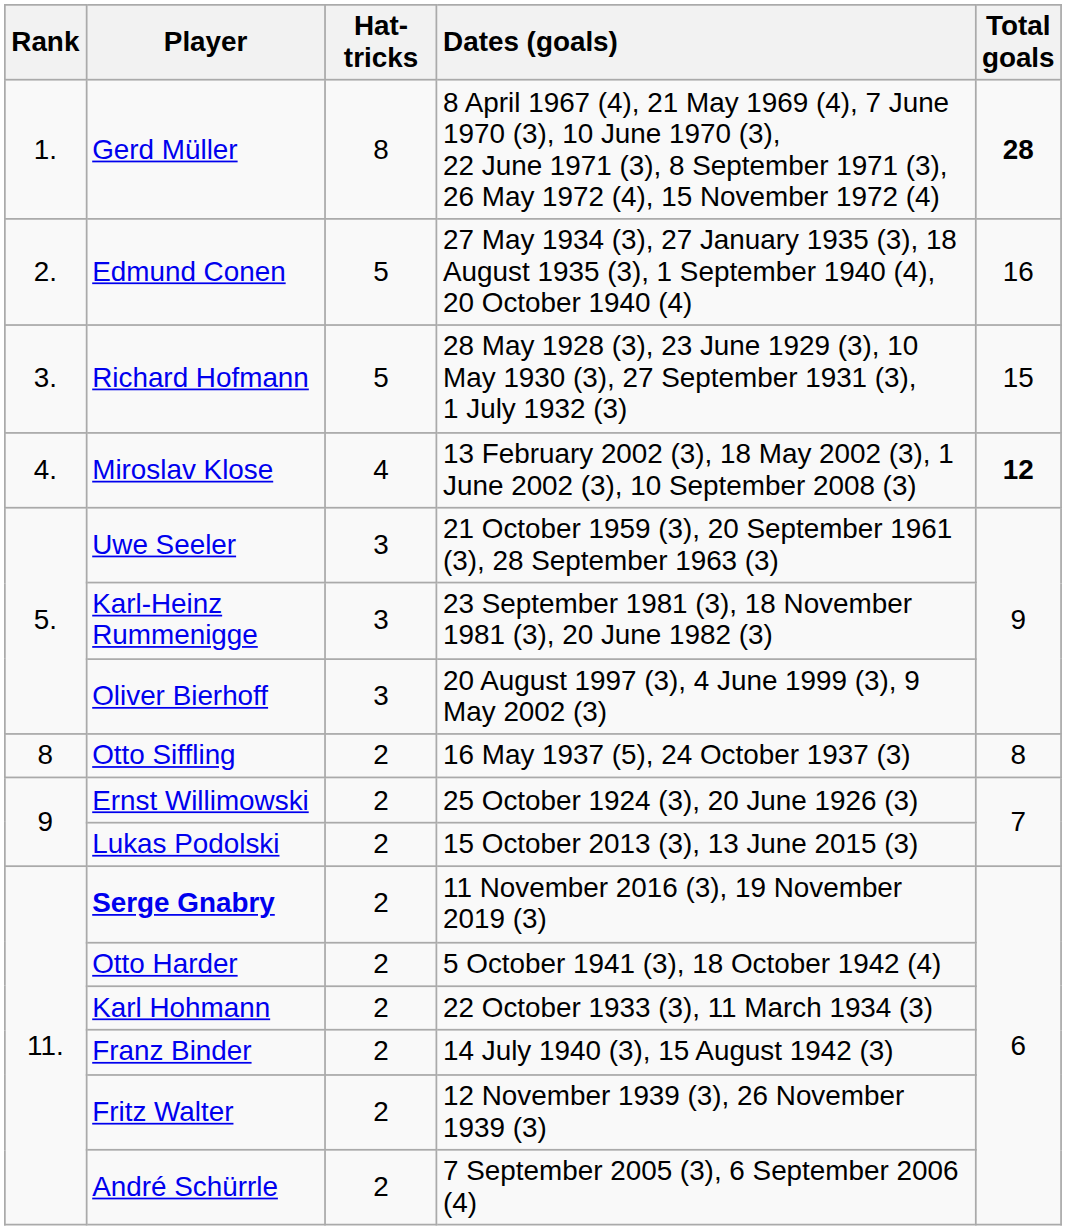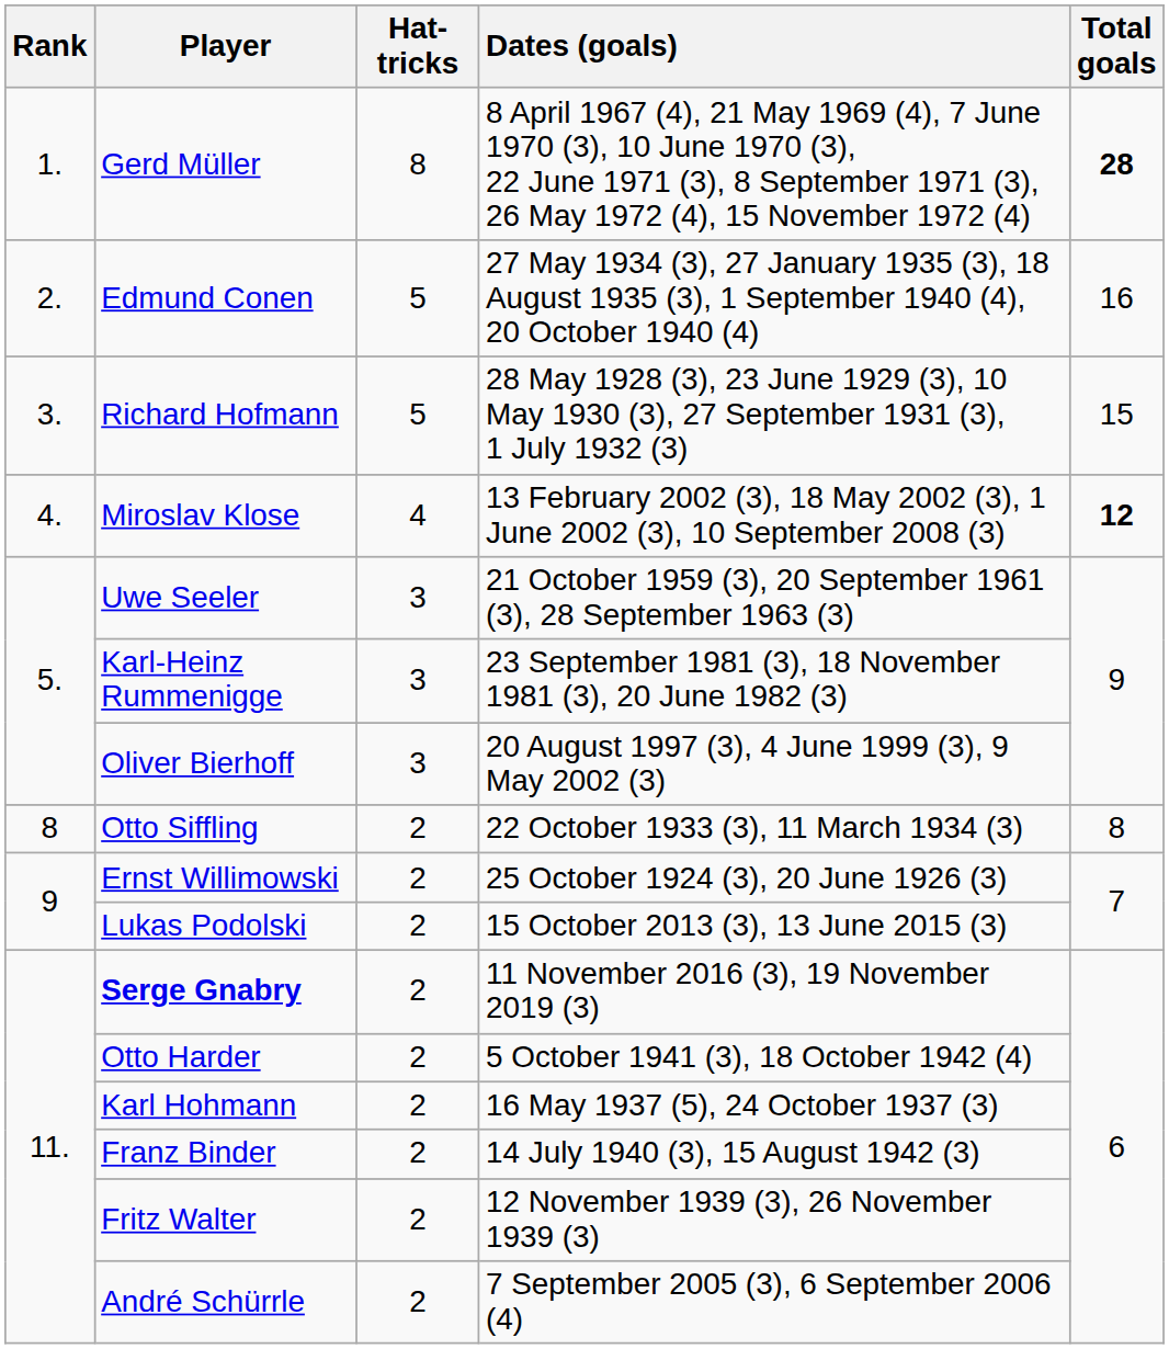 <table class="wikitable mw-datatable nowrap" style="text-align:center;">
 <tr>
 <th>Rank</th>
 <th>Player</th>
 <th>Hat-tricks</th>
 <th style="text-align:left">Dates (goals)</th>
 <th>Total<br>goals</th>
 </tr>
 <tr>
 <td>1.</td>
 <td style="text-align:left"><a href='#'>Gerd Müller</a></td>
 <td>8</td>
 <td style="text-align:left">8 April 1967 (4), 21 May 1969 (4), 7 June 1970 (3), 10 June 1970 (3),<br>22 June 1971 (3), 8 September 1971 (3), 26 May 1972 (4), 15 November 1972 (4)</td>
 <td><strong>28</strong></td>
 </tr>
 <tr>
 <td>2.</td>
 <td style="text-align:left"><a href='#'>Edmund Conen</a></td>
 <td>5</td>
 <td style="text-align:left">27 May 1934 (3), 27 January 1935 (3), 18 August 1935 (3), 1 September 1940 (4),<br>20 October 1940 (4)</td>
 <td>16</td>
 </tr>
 <tr>
 <td>3.</td>
 <td style="text-align:left"><a href='#'>Richard Hofmann</a></td>
 <td>5</td>
 <td style="text-align:left">28 May 1928 (3), 23 June 1929 (3), 10 May 1930 (3), 27 September 1931 (3),<br>1 July 1932 (3)</td>
 <td>15</td>
 </tr>
 <tr>
 <td>4.</td>
 <td style="text-align:left"><a href='#'>Miroslav Klose</a></td>
 <td>4</td>
 <td style="text-align:left">13 February 2002 (3), 18 May 2002 (3), 1 June 2002 (3), 10 September 2008 (3)</td>
 <td><strong>12</strong></td>
 </tr>
 <tr>
 <td rowspan="3">5.</td>
 <td style="text-align:left"><a href='#'>Uwe Seeler</a></td>
 <td>3</td>
 <td style="text-align:left">21 October 1959 (3), 20 September 1961 (3), 28 September 1963 (3)</td>
 <td rowspan="3">9</td>
 </tr>
 <tr>
 <td style="text-align:left"><a href='#'>Karl-Heinz Rummenigge</a></td>
 <td>3</td>
 <td style="text-align:left">23 September 1981 (3), 18 November 1981 (3), 20 June 1982 (3)</td>
 </tr>
 <tr>
 <td style="text-align:left"><a href='#'>Oliver Bierhoff</a></td>
 <td>3</td>
 <td style="text-align:left">20 August 1997 (3), 4 June 1999 (3), 9 May 2002 (3)</td>
 </tr>
 <tr>
 <td>8</td>
 <td style="text-align:left"><a href='#'>Otto Siffling</a></td>
 <td>2</td>
-<td style="text-align:left">16 May 1937 (5), 24 October 1937 (3)</td>
+<td style="text-align:left">22 October 1933 (3), 11 March 1934 (3)</td>
 <td>8</td>
 </tr>
 <tr>
 <td rowspan="2">9</td>
 <td style="text-align:left"><a href='#'>Ernst Willimowski</a></td>
 <td>2</td>
 <td style="text-align:left">25 October 1924 (3), 20 June 1926 (3)</td>
 <td rowspan="2">7</td>
 </tr>
 <tr>
 <td style="text-align:left"><a href='#'>Lukas Podolski</a></td>
 <td>2</td>
 <td style="text-align:left">15 October 2013 (3), 13 June 2015 (3)</td>
 </tr>
 <tr>
 <td rowspan="6">11.</td>
 <td style="text-align:left"><strong><a href='#'>Serge Gnabry</a></strong></td>
 <td>2</td>
 <td style="text-align:left">11 November 2016 (3), 19 November 2019 (3)</td>
 <td rowspan="6">6</td>
 </tr>
 <tr>
 <td style="text-align:left"><a href='#'>Otto Harder</a></td>
 <td>2</td>
 <td style="text-align:left">5 October 1941 (3), 18 October 1942 (4)</td>
 </tr>
 <tr>
 <td style="text-align:left"><a href='#'>Karl Hohmann</a></td>
 <td>2</td>
-<td style="text-align:left">22 October 1933 (3), 11 March 1934 (3)</td>
+<td style="text-align:left">16 May 1937 (5), 24 October 1937 (3)</td>
 </tr>
 <tr>
 <td style="text-align:left"><a href='#'>Franz Binder</a></td>
 <td>2</td>
 <td style="text-align:left">14 July 1940 (3), 15 August 1942 (3)</td>
 </tr>
 <tr>
 <td style="text-align:left"><a href='#'>Fritz Walter</a></td>
 <td>2</td>
 <td style="text-align:left">12 November 1939 (3), 26 November 1939 (3)</td>
 </tr>
 <tr>
 <td style="text-align:left"><a href='#'>André Schürrle</a></td>
 <td>2</td>
 <td style="text-align:left">7 September 2005 (3), 6 September 2006 (4)</td>
 </tr>
 </table>
